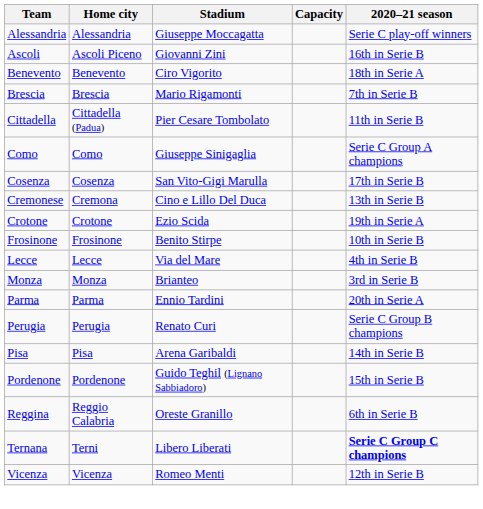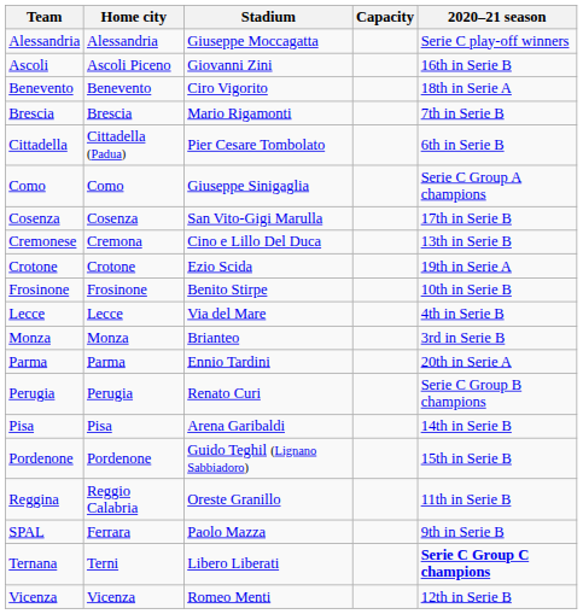 <table class="wikitable sortable">
 <tr>
 <th>Team</th>
 <th>Home city</th>
 <th>Stadium</th>
 <th>Capacity</th>
 <th>2020–21 season</th>
 </tr>
 <tr>
 <td><a href='#'>Alessandria</a></td>
 <td><a href='#'>Alessandria</a></td>
 <td><a href='#'>Giuseppe Moccagatta</a></td>
 <td style="text-align:center;"></td>
 <td><a href='#'>Serie C play-off winners</a></td>
 </tr>
 <tr>
 <td><a href='#'>Ascoli</a></td>
 <td><a href='#'>Ascoli Piceno</a></td>
 <td><a href='#'>Giovanni Zini</a></td>
 <td style="text-align:center;"></td>
 <td><a href='#'>16th in Serie B</a></td>
 </tr>
 <tr>
 <td><a href='#'>Benevento</a></td>
 <td><a href='#'>Benevento</a></td>
 <td><a href='#'>Ciro Vigorito</a></td>
 <td style="text-align:center;"></td>
 <td><a href='#'>18th in Serie A</a></td>
 </tr>
 <tr>
 <td><a href='#'>Brescia</a></td>
 <td><a href='#'>Brescia</a></td>
 <td><a href='#'>Mario Rigamonti</a></td>
 <td style="text-align:center;"></td>
 <td><a href='#'>7th in Serie B</a></td>
 </tr>
 <tr>
 <td><a href='#'>Cittadella</a></td>
 <td><a href='#'>Cittadella</a> <small>(<a href='#'>Padua</a>)</small></td>
 <td><a href='#'>Pier Cesare Tombolato</a></td>
 <td style="text-align:center;"></td>
-<td><a href='#'>11th in Serie B</a></td>
+<td><a href='#'>6th in Serie B</a></td>
 </tr>
 <tr>
 <td><a href='#'>Como</a></td>
 <td><a href='#'>Como</a></td>
 <td><a href='#'>Giuseppe Sinigaglia</a></td>
 <td style="text-align:center;"></td>
 <td><a href='#'>Serie C Group A champions</a></td>
 </tr>
 <tr>
 <td><a href='#'>Cosenza</a></td>
 <td><a href='#'>Cosenza</a></td>
 <td><a href='#'>San Vito-Gigi Marulla</a></td>
 <td style="text-align:center;"></td>
 <td><a href='#'>17th in Serie B</a></td>
 </tr>
 <tr>
 <td><a href='#'>Cremonese</a></td>
 <td><a href='#'>Cremona</a></td>
 <td><a href='#'>Cino e Lillo Del Duca</a></td>
 <td style="text-align:center;"></td>
 <td><a href='#'>13th in Serie B</a></td>
 </tr>
 <tr>
 <td><a href='#'>Crotone</a></td>
 <td><a href='#'>Crotone</a></td>
 <td><a href='#'>Ezio Scida</a></td>
 <td style="text-align:center;"></td>
 <td><a href='#'>19th in Serie A</a></td>
 </tr>
 <tr>
 <td><a href='#'>Frosinone</a></td>
 <td><a href='#'>Frosinone</a></td>
 <td><a href='#'>Benito Stirpe</a></td>
 <td style="text-align:center;"></td>
 <td><a href='#'>10th in Serie B</a></td>
 </tr>
 <tr>
 <td><a href='#'>Lecce</a></td>
 <td><a href='#'>Lecce</a></td>
 <td><a href='#'>Via del Mare</a></td>
 <td style="text-align:center;"></td>
 <td><a href='#'>4th in Serie B</a></td>
 </tr>
 <tr>
 <td><a href='#'>Monza</a></td>
 <td><a href='#'>Monza</a></td>
 <td><a href='#'>Brianteo</a></td>
 <td style="text-align:center;"></td>
 <td><a href='#'>3rd in Serie B</a></td>
 </tr>
 <tr>
 <td><a href='#'>Parma</a></td>
 <td><a href='#'>Parma</a></td>
 <td><a href='#'>Ennio Tardini</a></td>
 <td style="text-align:center;"></td>
 <td><a href='#'>20th in Serie A</a></td>
 </tr>
 <tr>
 <td><a href='#'>Perugia</a></td>
 <td><a href='#'>Perugia</a></td>
 <td><a href='#'>Renato Curi</a></td>
 <td style="text-align:center;"></td>
 <td><a href='#'>Serie C Group B champions</a></td>
 </tr>
 <tr>
 <td><a href='#'>Pisa</a></td>
 <td><a href='#'>Pisa</a></td>
 <td><a href='#'>Arena Garibaldi</a></td>
 <td style="text-align:center;"></td>
 <td><a href='#'>14th in Serie B</a></td>
 </tr>
 <tr>
 <td><a href='#'>Pordenone</a></td>
 <td><a href='#'>Pordenone</a></td>
 <td><a href='#'>Guido Teghil</a> <small>(<a href='#'>Lignano Sabbiadoro</a>)</small></td>
 <td style="text-align:center;"></td>
 <td><a href='#'>15th in Serie B</a></td>
 </tr>
 <tr>
 <td><a href='#'>Reggina</a></td>
 <td><a href='#'>Reggio Calabria</a></td>
 <td><a href='#'>Oreste Granillo</a></td>
 <td style="text-align:center;"></td>
-<td><a href='#'>6th in Serie B</a></td>
+<td><a href='#'>11th in Serie B</a></td>
+</tr>
+<tr>
+<td><a href='#'>SPAL</a></td>
+<td><a href='#'>Ferrara</a></td>
+<td><a href='#'>Paolo Mazza</a></td>
+<td style="text-align:center;"></td>
+<td><a href='#'>9th in Serie B</a></td>
 </tr>
 <tr>
 <td><a href='#'>Ternana</a></td>
 <td><a href='#'>Terni</a></td>
 <td><a href='#'>Libero Liberati</a></td>
 <td style="text-align:center;"></td>
 <td><strong><a href='#'>Serie C Group C champions</a></strong></td>
 </tr>
 <tr>
 <td><a href='#'>Vicenza</a></td>
 <td><a href='#'>Vicenza</a></td>
 <td><a href='#'>Romeo Menti</a></td>
 <td style="text-align:center;"></td>
 <td><a href='#'>12th in Serie B</a></td>
 </tr>
 </table>
